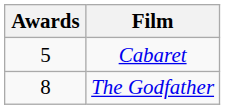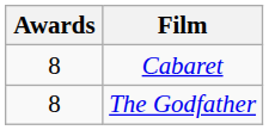 <table class="wikitable" rowspan="2" style="text-align:center;">
 <tr>
 <th scope="col" style="width:55px;">Awards</th>
 <th scope="col" style="text-align:center;">Film</th>
 </tr>
 <tr>
-<td style="text-align:center">5</td>
+<td style="text-align:center">8</td>
 <td><em><a href='#'>Cabaret</a></em></td>
 </tr>
 <tr>
 <td style="text-align:center">8</td>
 <td><em><a href='#'>The Godfather</a></em></td>
 </tr>
 </table>
